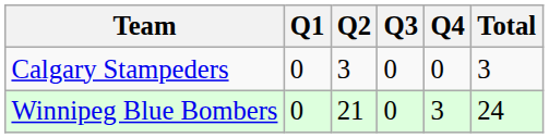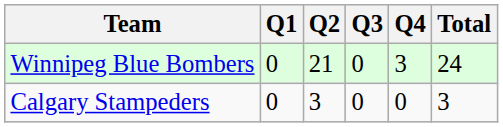 <table class="wikitable">
 <tr>
 <th>Team</th>
 <th>Q1</th>
 <th>Q2</th>
 <th>Q3</th>
 <th>Q4</th>
 <th>Total</th>
 </tr>
+<tr style="background-color:#ddffdd">
+<td><a href='#'>Winnipeg Blue Bombers</a></td>
+<td>0</td>
+<td>21</td>
+<td>0</td>
+<td>3</td>
+<td>24</td>
+</tr>
 <tr>
 <td><a href='#'>Calgary Stampeders</a></td>
 <td>0</td>
 <td>3</td>
 <td>0</td>
 <td>0</td>
 <td>3</td>
 </tr>
-<tr style="background-color:#ddffdd">
-<td><a href='#'>Winnipeg Blue Bombers</a></td>
-<td>0</td>
-<td>21</td>
-<td>0</td>
-<td>3</td>
-<td>24</td>
-</tr>
 </table>
